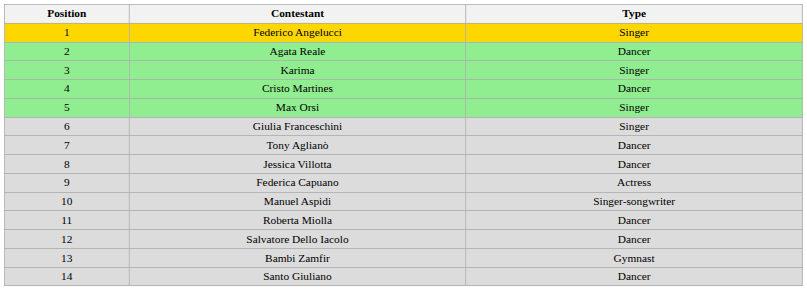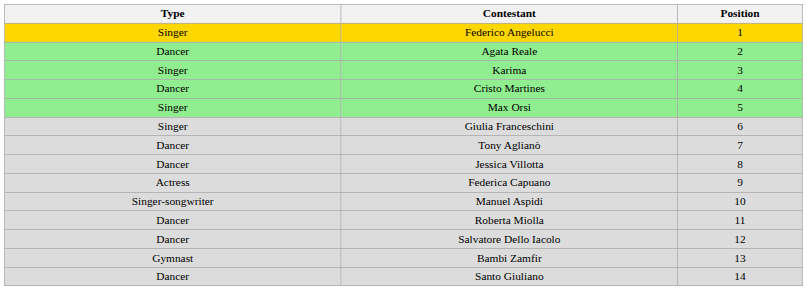 <table class="wikitable" style="text-align:center; font-size:90%; border-collapse:collapse;" width=80%>
 <tr>
+<th width=12%>Type</th>
+<th width="12%" align="center">Contestant</th>
 <th width=4%>Position</th>
-<th width="12%" align="center">Contestant</th>
-<th width=12%>Type</th>
 </tr>
 <tr>
+<td style="color:black; background:gold;">Singer</td>
+<td style="color:black; background:gold;">Federico Angelucci</td>
 <td style="color:black; background:gold;">1</td>
-<td style="color:black; background:gold;">Federico Angelucci</td>
-<td style="color:black; background:gold;">Singer</td>
 </tr>
 <tr>
+<td style="color:black; background:LightGreen;">Dancer</td>
+<td style="color:black; background:LightGreen;">Agata Reale</td>
 <td style="color:black; background:LightGreen;">2</td>
-<td style="color:black; background:LightGreen;">Agata Reale</td>
-<td style="color:black; background:LightGreen;">Dancer</td>
 </tr>
 <tr>
+<td style="color:black; background:LightGreen;">Singer</td>
+<td style="color:black; background:LightGreen;">Karima</td>
 <td style="color:black; background:LightGreen;">3</td>
-<td style="color:black; background:LightGreen;">Karima</td>
-<td style="color:black; background:LightGreen;">Singer</td>
 </tr>
 <tr>
+<td style="color:black; background:LightGreen;">Dancer</td>
+<td style="color:black; background:LightGreen;">Cristo Martines</td>
 <td style="color:black; background:LightGreen;">4</td>
-<td style="color:black; background:LightGreen;">Cristo Martines</td>
-<td style="color:black; background:LightGreen;">Dancer</td>
 </tr>
 <tr>
+<td style="color:black; background:LightGreen;">Singer</td>
+<td style="color:black; background:LightGreen;">Max Orsi</td>
 <td style="color:black; background:LightGreen;">5</td>
-<td style="color:black; background:LightGreen;">Max Orsi</td>
-<td style="color:black; background:LightGreen;">Singer</td>
 </tr>
 <tr>
+<td style="background:#DCDCDC;">Singer</td>
+<td style="background:#DCDCDC;">Giulia Franceschini</td>
 <td style="background:#DCDCDC;">6</td>
-<td style="background:#DCDCDC;">Giulia Franceschini</td>
-<td style="background:#DCDCDC;">Singer</td>
 </tr>
 <tr>
+<td style="background:#DCDCDC;">Dancer</td>
+<td style="background:#DCDCDC;">Tony Aglianò</td>
 <td style="background:#DCDCDC;">7</td>
-<td style="background:#DCDCDC;">Tony Aglianò</td>
-<td style="background:#DCDCDC;">Dancer</td>
 </tr>
 <tr>
+<td style="background:#DCDCDC;">Dancer</td>
+<td style="background:#DCDCDC;">Jessica Villotta</td>
 <td style="background:#DCDCDC;">8</td>
-<td style="background:#DCDCDC;">Jessica Villotta</td>
-<td style="background:#DCDCDC;">Dancer</td>
 </tr>
 <tr>
+<td style="background:#DCDCDC;">Actress</td>
+<td style="background:#DCDCDC;">Federica Capuano</td>
 <td style="background:#DCDCDC;">9</td>
-<td style="background:#DCDCDC;">Federica Capuano</td>
-<td style="background:#DCDCDC;">Actress</td>
 </tr>
 <tr>
+<td style="background:#DCDCDC;">Singer-songwriter</td>
+<td style="background:#DCDCDC;">Manuel Aspidi</td>
 <td style="background:#DCDCDC;">10</td>
-<td style="background:#DCDCDC;">Manuel Aspidi</td>
-<td style="background:#DCDCDC;">Singer-songwriter</td>
 </tr>
 <tr>
+<td style="background:#DCDCDC;">Dancer</td>
+<td style="background:#DCDCDC;">Roberta Miolla</td>
 <td style="background:#DCDCDC;">11</td>
-<td style="background:#DCDCDC;">Roberta Miolla</td>
-<td style="background:#DCDCDC;">Dancer</td>
 </tr>
 <tr>
+<td style="background:#DCDCDC;">Dancer</td>
+<td style="background:#DCDCDC;">Salvatore Dello Iacolo</td>
 <td style="background:#DCDCDC;">12</td>
-<td style="background:#DCDCDC;">Salvatore Dello Iacolo</td>
-<td style="background:#DCDCDC;">Dancer</td>
 </tr>
 <tr>
+<td style="background:#DCDCDC;">Gymnast</td>
+<td style="background:#DCDCDC;">Bambi Zamfir</td>
 <td style="background:#DCDCDC;">13</td>
-<td style="background:#DCDCDC;">Bambi Zamfir</td>
-<td style="background:#DCDCDC;">Gymnast</td>
 </tr>
 <tr>
+<td style="background:#DCDCDC;">Dancer</td>
+<td style="background:#DCDCDC;">Santo Giuliano</td>
 <td style="background:#DCDCDC;">14</td>
-<td style="background:#DCDCDC;">Santo Giuliano</td>
-<td style="background:#DCDCDC;">Dancer</td>
 </tr>
 </table>
